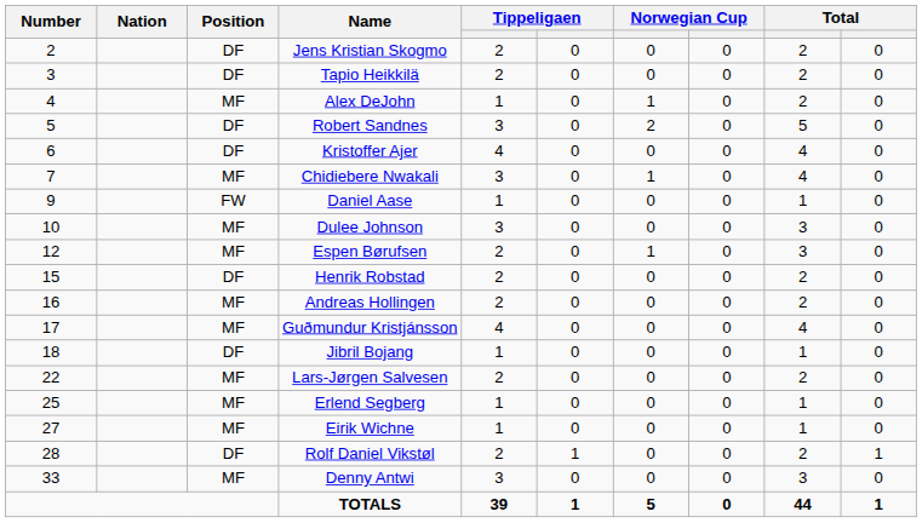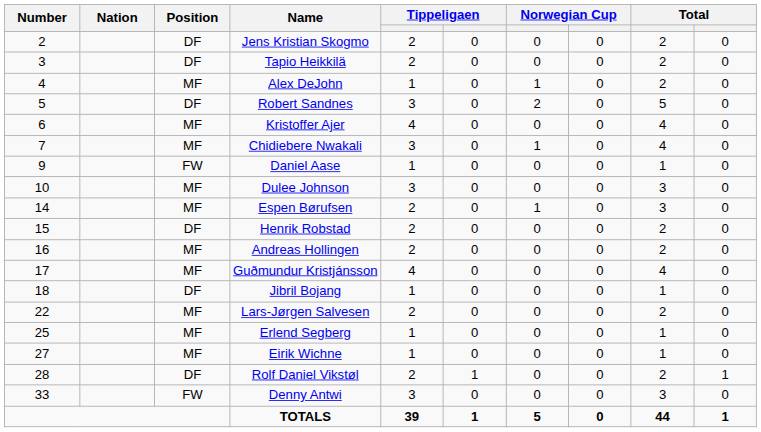 <table class="wikitable" style="text-align: center;">
 <tr>
 <th rowspan="2" width="10%">Number</th>
 <th rowspan="2" width="10%">Nation</th>
 <th rowspan="2" width="10%">Position</th>
 <th rowspan="2" width="20%">Name</th>
 <th colspan="2"><a href='#'>Tippeligaen</a></th>
 <th colspan="2"><a href='#'>Norwegian Cup</a></th>
 <th colspan="2">Total</th>
 </tr>
 <tr>
 <th width=60></th>
 <th width=60></th>
 <th width=60></th>
 <th width=60></th>
 <th width=60></th>
 <th width=60></th>
 </tr>
 <tr>
 <td>2</td>
 <td></td>
 <td>DF</td>
 <td><a href='#'>Jens Kristian Skogmo</a></td>
 <td>2</td>
 <td>0</td>
 <td>0</td>
 <td>0</td>
 <td>2</td>
 <td>0</td>
 </tr>
 <tr>
 <td>3</td>
 <td></td>
 <td>DF</td>
 <td><a href='#'>Tapio Heikkilä</a></td>
 <td>2</td>
 <td>0</td>
 <td>0</td>
 <td>0</td>
 <td>2</td>
 <td>0</td>
 </tr>
 <tr>
 <td>4</td>
 <td></td>
 <td>MF</td>
 <td><a href='#'>Alex DeJohn</a></td>
 <td>1</td>
 <td>0</td>
 <td>1</td>
 <td>0</td>
 <td>2</td>
 <td>0</td>
 </tr>
 <tr>
 <td>5</td>
 <td></td>
 <td>DF</td>
 <td><a href='#'>Robert Sandnes</a></td>
 <td>3</td>
 <td>0</td>
 <td>2</td>
 <td>0</td>
 <td>5</td>
 <td>0</td>
 </tr>
 <tr>
 <td>6</td>
 <td></td>
-<td>DF</td>
+<td>MF</td>
 <td><a href='#'>Kristoffer Ajer</a></td>
 <td>4</td>
 <td>0</td>
 <td>0</td>
 <td>0</td>
 <td>4</td>
 <td>0</td>
 </tr>
 <tr>
 <td>7</td>
 <td></td>
 <td>MF</td>
 <td><a href='#'>Chidiebere Nwakali</a></td>
 <td>3</td>
 <td>0</td>
 <td>1</td>
 <td>0</td>
 <td>4</td>
 <td>0</td>
 </tr>
 <tr>
 <td>9</td>
 <td></td>
 <td>FW</td>
 <td><a href='#'>Daniel Aase</a></td>
 <td>1</td>
 <td>0</td>
 <td>0</td>
 <td>0</td>
 <td>1</td>
 <td>0</td>
 </tr>
 <tr>
 <td>10</td>
 <td></td>
 <td>MF</td>
 <td><a href='#'>Dulee Johnson</a></td>
 <td>3</td>
 <td>0</td>
 <td>0</td>
 <td>0</td>
 <td>3</td>
 <td>0</td>
 </tr>
 <tr>
-<td>12</td>
+<td>14</td>
 <td></td>
 <td>MF</td>
 <td><a href='#'>Espen Børufsen</a></td>
 <td>2</td>
 <td>0</td>
 <td>1</td>
 <td>0</td>
 <td>3</td>
 <td>0</td>
 </tr>
 <tr>
 <td>15</td>
 <td></td>
 <td>DF</td>
 <td><a href='#'>Henrik Robstad</a></td>
 <td>2</td>
 <td>0</td>
 <td>0</td>
 <td>0</td>
 <td>2</td>
 <td>0</td>
 </tr>
 <tr>
 <td>16</td>
 <td></td>
 <td>MF</td>
 <td><a href='#'>Andreas Hollingen</a></td>
 <td>2</td>
 <td>0</td>
 <td>0</td>
 <td>0</td>
 <td>2</td>
 <td>0</td>
 </tr>
 <tr>
 <td>17</td>
 <td></td>
 <td>MF</td>
 <td><a href='#'>Guðmundur Kristjánsson</a></td>
 <td>4</td>
 <td>0</td>
 <td>0</td>
 <td>0</td>
 <td>4</td>
 <td>0</td>
 </tr>
 <tr>
 <td>18</td>
 <td></td>
 <td>DF</td>
 <td><a href='#'>Jibril Bojang</a></td>
 <td>1</td>
 <td>0</td>
 <td>0</td>
 <td>0</td>
 <td>1</td>
 <td>0</td>
 </tr>
 <tr>
 <td>22</td>
 <td></td>
 <td>MF</td>
 <td><a href='#'>Lars-Jørgen Salvesen</a></td>
 <td>2</td>
 <td>0</td>
 <td>0</td>
 <td>0</td>
 <td>2</td>
 <td>0</td>
 </tr>
 <tr>
 <td>25</td>
 <td></td>
 <td>MF</td>
 <td><a href='#'>Erlend Segberg</a></td>
 <td>1</td>
 <td>0</td>
 <td>0</td>
 <td>0</td>
 <td>1</td>
 <td>0</td>
 </tr>
 <tr>
 <td>27</td>
 <td></td>
 <td>MF</td>
 <td><a href='#'>Eirik Wichne</a></td>
 <td>1</td>
 <td>0</td>
 <td>0</td>
 <td>0</td>
 <td>1</td>
 <td>0</td>
 </tr>
 <tr>
 <td>28</td>
 <td></td>
 <td>DF</td>
 <td><a href='#'>Rolf Daniel Vikstøl</a></td>
 <td>2</td>
 <td>1</td>
 <td>0</td>
 <td>0</td>
 <td>2</td>
 <td>1</td>
 </tr>
 <tr>
 <td>33</td>
 <td></td>
-<td>MF</td>
+<td>FW</td>
 <td><a href='#'>Denny Antwi</a></td>
 <td>3</td>
 <td>0</td>
 <td>0</td>
 <td>0</td>
 <td>3</td>
 <td>0</td>
 </tr>
 <tr>
 <td colspan="3"></td>
 <td><strong>TOTALS</strong></td>
 <td><strong>39</strong></td>
 <td><strong>1</strong></td>
 <td><strong>5</strong></td>
 <td><strong>0</strong></td>
 <td><strong>44</strong></td>
 <td><strong>1</strong></td>
 </tr>
 </table>
